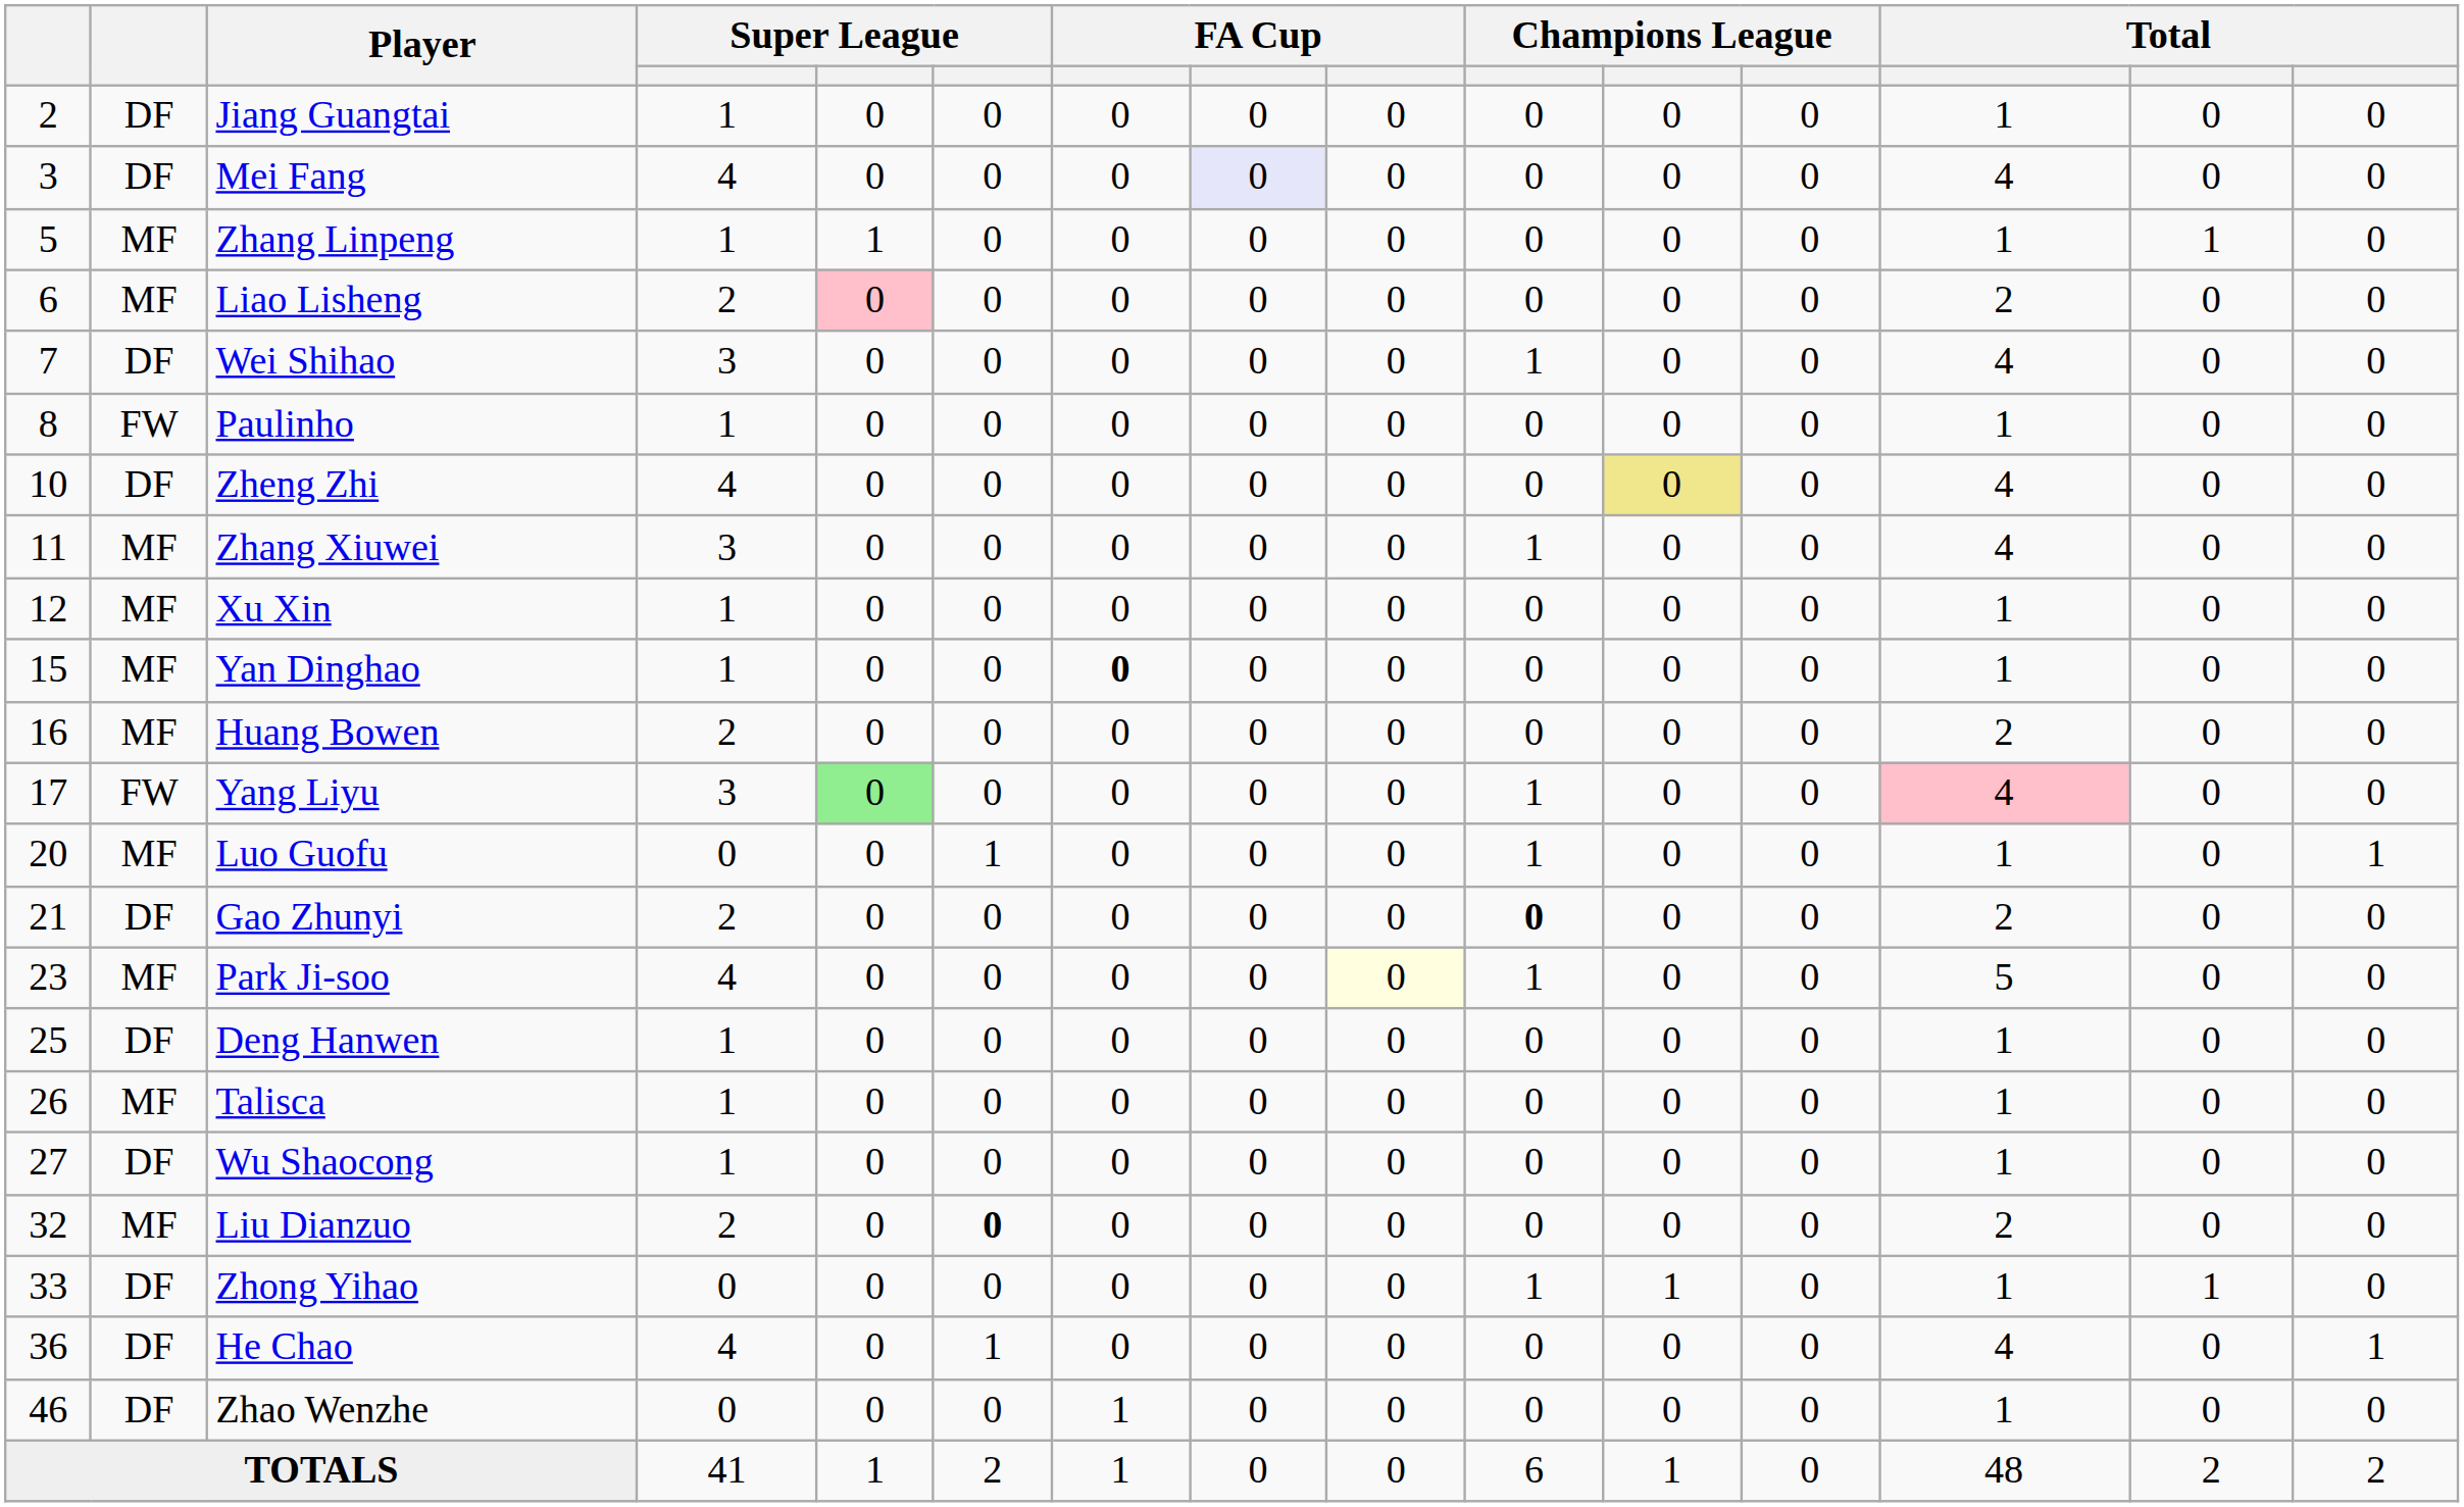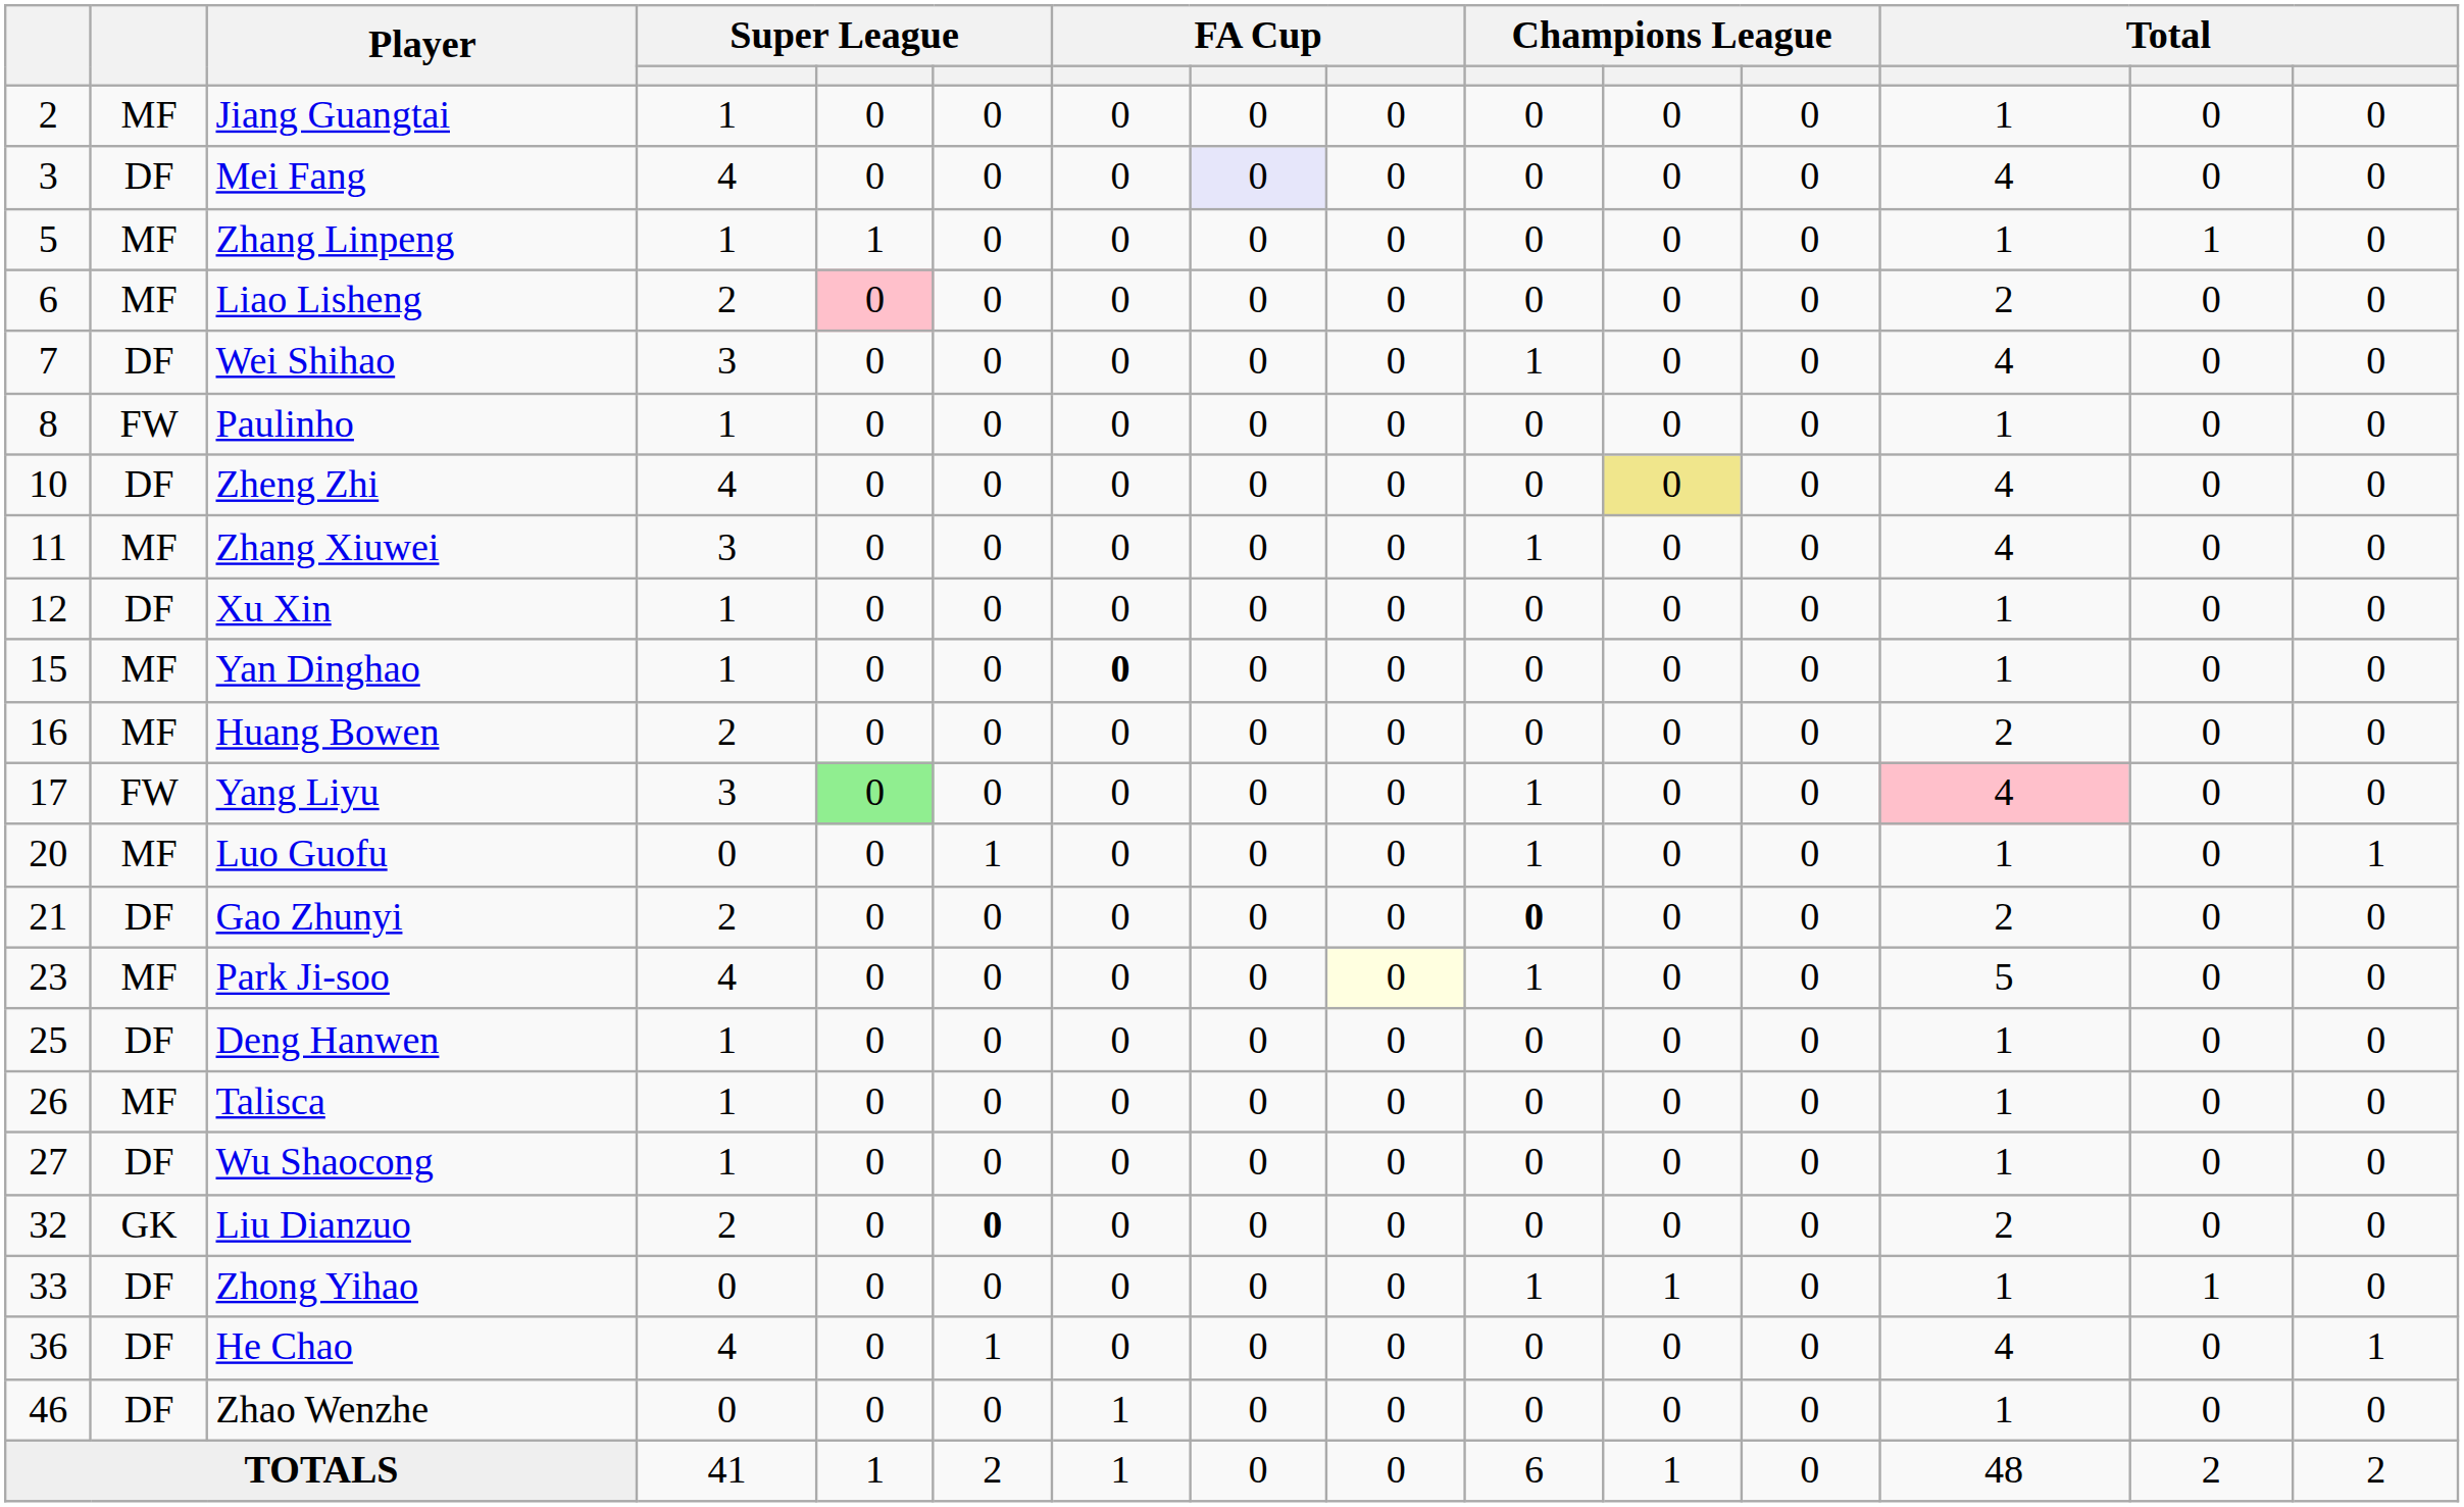 <table class="wikitable" style="text-align:center" width=80%>
 <tr>
 <th rowspan=2></th>
 <th rowspan=2></th>
 <th rowspan=2 width="170">Player</th>
 <th colspan=3 width="105">Super League</th>
 <th colspan=3 width="105">FA Cup</th>
 <th colspan=3 width="105">Champions League</th>
 <th colspan=3 width="150">Total</th>
 </tr>
 <tr>
 <th></th>
 <th></th>
 <th></th>
 <th></th>
 <th></th>
 <th></th>
 <th></th>
 <th></th>
 <th></th>
 <th></th>
 <th></th>
 <th></th>
 </tr>
 <tr>
 <td>2</td>
-<td>DF</td>
+<td>MF</td>
 <td align="left"> <a href='#'>Jiang Guangtai</a></td>
 <td>1</td>
 <td>0</td>
 <td>0</td>
 <td>0</td>
 <td>0</td>
 <td>0</td>
 <td>0</td>
 <td>0</td>
 <td>0</td>
 <td>1</td>
 <td>0</td>
 <td>0</td>
 </tr>
 <tr>
 <td>3</td>
 <td>DF</td>
 <td align="left"> <a href='#'>Mei Fang</a></td>
 <td>4</td>
 <td>0</td>
 <td>0</td>
 <td>0</td>
 <td style="background: lavender;">0</td>
 <td>0</td>
 <td>0</td>
 <td>0</td>
 <td>0</td>
 <td>4</td>
 <td>0</td>
 <td>0</td>
 </tr>
 <tr>
 <td>5</td>
 <td>MF</td>
 <td align="left"> <a href='#'>Zhang Linpeng</a></td>
 <td>1</td>
 <td>1</td>
 <td>0</td>
 <td>0</td>
 <td>0</td>
 <td>0</td>
 <td>0</td>
 <td>0</td>
 <td>0</td>
 <td>1</td>
 <td>1</td>
 <td>0</td>
 </tr>
 <tr>
 <td>6</td>
 <td>MF</td>
 <td align="left"> <a href='#'>Liao Lisheng</a></td>
 <td>2</td>
 <td style="background: pink;">0</td>
 <td>0</td>
 <td>0</td>
 <td>0</td>
 <td>0</td>
 <td>0</td>
 <td>0</td>
 <td>0</td>
 <td>2</td>
 <td>0</td>
 <td>0</td>
 </tr>
 <tr>
 <td>7</td>
 <td>DF</td>
 <td align="left"> <a href='#'>Wei Shihao</a></td>
 <td>3</td>
 <td>0</td>
 <td>0</td>
 <td>0</td>
 <td>0</td>
 <td>0</td>
 <td>1</td>
 <td>0</td>
 <td>0</td>
 <td>4</td>
 <td>0</td>
 <td>0</td>
 </tr>
 <tr>
 <td>8</td>
 <td>FW</td>
 <td align="left"> <a href='#'>Paulinho</a></td>
 <td>1</td>
 <td>0</td>
 <td>0</td>
 <td>0</td>
 <td>0</td>
 <td>0</td>
 <td>0</td>
 <td>0</td>
 <td>0</td>
 <td>1</td>
 <td>0</td>
 <td>0</td>
 </tr>
 <tr>
 <td>10</td>
 <td>DF</td>
 <td align="left"> <a href='#'>Zheng Zhi</a></td>
 <td>4</td>
 <td>0</td>
 <td>0</td>
 <td>0</td>
 <td>0</td>
 <td>0</td>
 <td>0</td>
 <td style="background: khaki;">0</td>
 <td>0</td>
 <td>4</td>
 <td>0</td>
 <td>0</td>
 </tr>
 <tr>
 <td>11</td>
 <td>MF</td>
 <td align="left"> <a href='#'>Zhang Xiuwei</a></td>
 <td>3</td>
 <td>0</td>
 <td>0</td>
 <td>0</td>
 <td>0</td>
 <td>0</td>
 <td>1</td>
 <td>0</td>
 <td>0</td>
 <td>4</td>
 <td>0</td>
 <td>0</td>
 </tr>
 <tr>
 <td>12</td>
-<td>MF</td>
+<td>DF</td>
 <td align="left"> <a href='#'>Xu Xin</a></td>
 <td>1</td>
 <td>0</td>
 <td>0</td>
 <td>0</td>
 <td>0</td>
 <td>0</td>
 <td>0</td>
 <td>0</td>
 <td>0</td>
 <td>1</td>
 <td>0</td>
 <td>0</td>
 </tr>
 <tr>
 <td>15</td>
 <td>MF</td>
 <td align="left"> <a href='#'>Yan Dinghao</a></td>
 <td>1</td>
 <td>0</td>
 <td>0</td>
 <td><strong>0</strong></td>
 <td>0</td>
 <td>0</td>
 <td>0</td>
 <td>0</td>
 <td>0</td>
 <td>1</td>
 <td>0</td>
 <td>0</td>
 </tr>
 <tr>
 <td>16</td>
 <td>MF</td>
 <td align="left"> <a href='#'>Huang Bowen</a></td>
 <td>2</td>
 <td>0</td>
 <td>0</td>
 <td>0</td>
 <td>0</td>
 <td>0</td>
 <td>0</td>
 <td>0</td>
 <td>0</td>
 <td>2</td>
 <td>0</td>
 <td>0</td>
 </tr>
 <tr>
 <td>17</td>
 <td>FW</td>
 <td align="left"> <a href='#'>Yang Liyu</a></td>
 <td>3</td>
 <td style="background: lightgreen;">0</td>
 <td>0</td>
 <td>0</td>
 <td>0</td>
 <td>0</td>
 <td>1</td>
 <td>0</td>
 <td>0</td>
 <td style="background: pink;">4</td>
 <td>0</td>
 <td>0</td>
 </tr>
 <tr>
 <td>20</td>
 <td>MF</td>
 <td align="left"> <a href='#'>Luo Guofu</a></td>
 <td>0</td>
 <td>0</td>
 <td>1</td>
 <td>0</td>
 <td>0</td>
 <td>0</td>
 <td>1</td>
 <td>0</td>
 <td>0</td>
 <td>1</td>
 <td>0</td>
 <td>1</td>
 </tr>
 <tr>
 <td>21</td>
 <td>DF</td>
 <td align="left"> <a href='#'>Gao Zhunyi</a></td>
 <td>2</td>
 <td>0</td>
 <td>0</td>
 <td>0</td>
 <td>0</td>
 <td>0</td>
 <td><strong>0</strong></td>
 <td>0</td>
 <td>0</td>
 <td>2</td>
 <td>0</td>
 <td>0</td>
 </tr>
 <tr>
 <td>23</td>
 <td>MF</td>
 <td align="left"> <a href='#'>Park Ji-soo</a></td>
 <td>4</td>
 <td>0</td>
 <td>0</td>
 <td>0</td>
 <td>0</td>
 <td style="background: lightyellow;">0</td>
 <td>1</td>
 <td>0</td>
 <td>0</td>
 <td>5</td>
 <td>0</td>
 <td>0</td>
 </tr>
 <tr>
 <td>25</td>
 <td>DF</td>
 <td align="left"> <a href='#'>Deng Hanwen</a></td>
 <td>1</td>
 <td>0</td>
 <td>0</td>
 <td>0</td>
 <td>0</td>
 <td>0</td>
 <td>0</td>
 <td>0</td>
 <td>0</td>
 <td>1</td>
 <td>0</td>
 <td>0</td>
 </tr>
 <tr>
 <td>26</td>
 <td>MF</td>
 <td align="left"> <a href='#'>Talisca</a></td>
 <td>1</td>
 <td>0</td>
 <td>0</td>
 <td>0</td>
 <td>0</td>
 <td>0</td>
 <td>0</td>
 <td>0</td>
 <td>0</td>
 <td>1</td>
 <td>0</td>
 <td>0</td>
 </tr>
 <tr>
 <td>27</td>
 <td>DF</td>
 <td align="left"> <a href='#'>Wu Shaocong</a></td>
 <td>1</td>
 <td>0</td>
 <td>0</td>
 <td>0</td>
 <td>0</td>
 <td>0</td>
 <td>0</td>
 <td>0</td>
 <td>0</td>
 <td>1</td>
 <td>0</td>
 <td>0</td>
 </tr>
 <tr>
 <td>32</td>
-<td>MF</td>
+<td>GK</td>
 <td align="left"> <a href='#'>Liu Dianzuo</a></td>
 <td>2</td>
 <td>0</td>
 <td><strong>0</strong></td>
 <td>0</td>
 <td>0</td>
 <td>0</td>
 <td>0</td>
 <td>0</td>
 <td>0</td>
 <td>2</td>
 <td>0</td>
 <td>0</td>
 </tr>
 <tr>
 <td>33</td>
 <td>DF</td>
 <td align="left"> <a href='#'>Zhong Yihao</a></td>
 <td>0</td>
 <td>0</td>
 <td>0</td>
 <td>0</td>
 <td>0</td>
 <td>0</td>
 <td>1</td>
 <td>1</td>
 <td>0</td>
 <td>1</td>
 <td>1</td>
 <td>0</td>
 </tr>
 <tr>
 <td>36</td>
 <td>DF</td>
 <td align="left"> <a href='#'>He Chao</a></td>
 <td>4</td>
 <td>0</td>
 <td>1</td>
 <td>0</td>
 <td>0</td>
 <td>0</td>
 <td>0</td>
 <td>0</td>
 <td>0</td>
 <td>4</td>
 <td>0</td>
 <td>1</td>
 </tr>
 <tr>
 <td>46</td>
 <td>DF</td>
 <td align="left"> Zhao Wenzhe</td>
 <td>0</td>
 <td>0</td>
 <td>0</td>
 <td>1</td>
 <td>0</td>
 <td>0</td>
 <td>0</td>
 <td>0</td>
 <td>0</td>
 <td>1</td>
 <td>0</td>
 <td>0</td>
 </tr>
 <tr>
 <td ! colspan=3 style="background: #efefef; text-align: center;"><strong>TOTALS</strong></td>
 <td>41</td>
 <td>1</td>
 <td>2</td>
 <td>1</td>
 <td>0</td>
 <td>0</td>
 <td>6</td>
 <td>1</td>
 <td>0</td>
 <td>48</td>
 <td>2</td>
 <td>2</td>
 </tr>
 </table>
